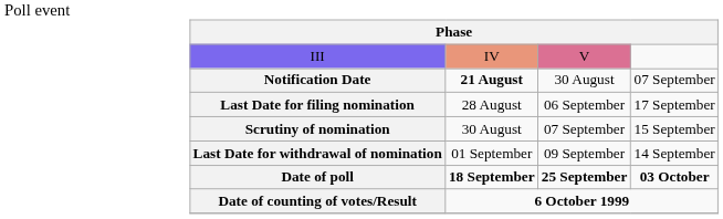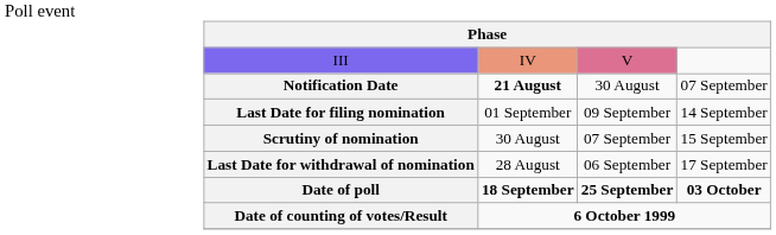 <table class="wikitable"style="text-align:center;margin:auto;font-size:90%;>
 <tr>
 <th rowspan=2>Poll event</th>
 <th colspan=7>Phase</th>
 </tr>
 <tr>
 <td bgcolor=#7B68EE>III</td>
 <td bgcolor=#E9967A>IV</td>
 <td bgcolor=#DB7093>V</td>
 </tr>
 <tr>
 <th>Notification Date</th>
 <td><strong>21 August</strong></td>
 <td>30 August</td>
 <td>07 September</td>
 </tr>
 <tr>
 <th>Last Date for filing nomination</th>
-<td>28 August</td>
-<td>06 September</td>
-<td>17 September</td>
+<td>01 September</td>
+<td>09 September</td>
+<td>14 September</td>
 </tr>
 <tr>
 <th>Scrutiny of nomination</th>
 <td>30 August</td>
 <td>07 September</td>
 <td>15 September</td>
 </tr>
 <tr>
 <th>Last Date for withdrawal of nomination</th>
-<td>01 September</td>
-<td>09 September</td>
-<td>14 September</td>
+<td>28 August</td>
+<td>06 September</td>
+<td>17 September</td>
 </tr>
 <tr>
 <th>Date of poll</th>
 <td><strong>18 September</strong></td>
 <td><strong>25 September</strong></td>
 <td><strong>03 October</strong></td>
 </tr>
 <tr>
 <th>Date of counting of votes/Result</th>
 <td colspan="7"><strong>6 October 1999</strong></td>
 </tr>
 <tr>
 </tr>
 </table>
